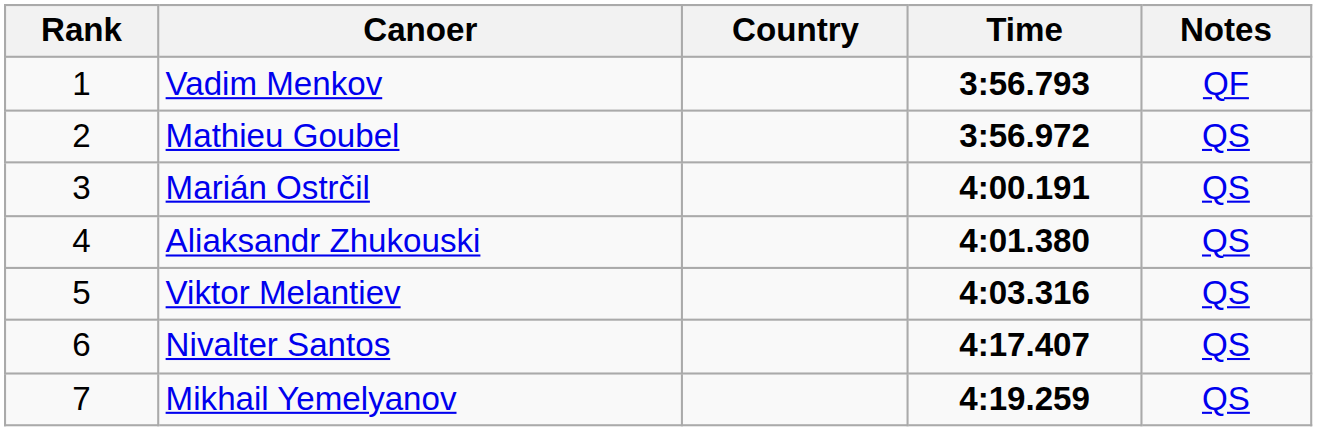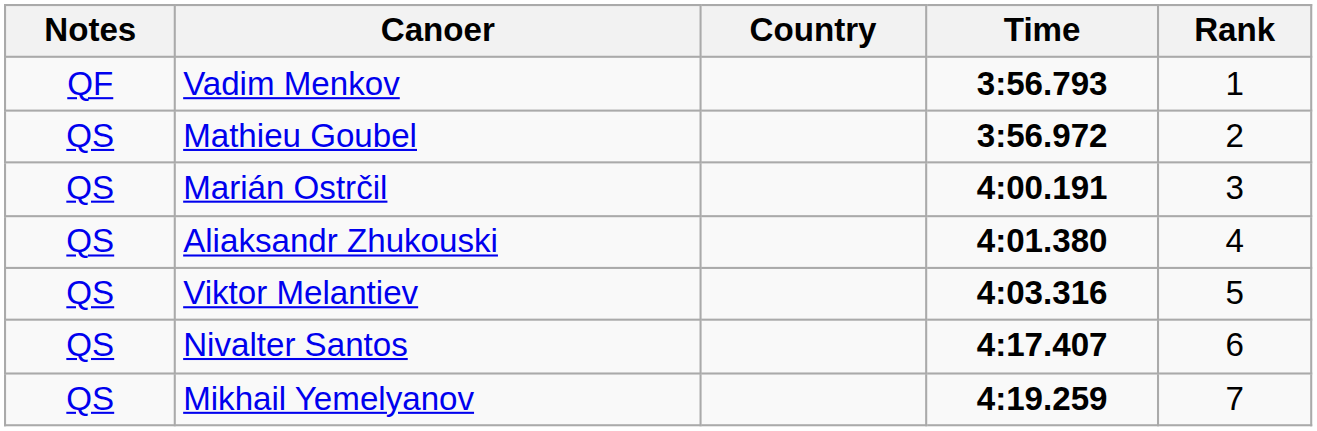 <table class="wikitable sortable" width=50% style="text-align:center">
 <tr>
-<th>Rank</th>
+<th>Notes</th>
 <th>Canoer</th>
 <th>Country</th>
 <th>Time</th>
-<th>Notes</th>
+<th>Rank</th>
 </tr>
 <tr>
-<td>1</td>
+<td><a href='#'>QF</a></td>
 <td align=left><a href='#'>Vadim Menkov</a></td>
 <td align=left></td>
 <td><strong>3:56.793</strong></td>
-<td><a href='#'>QF</a></td>
+<td>1</td>
 </tr>
 <tr>
-<td>2</td>
+<td><a href='#'>QS</a></td>
 <td align=left><a href='#'>Mathieu Goubel</a></td>
 <td align=left></td>
 <td><strong>3:56.972</strong></td>
-<td><a href='#'>QS</a></td>
+<td>2</td>
 </tr>
 <tr>
-<td>3</td>
+<td><a href='#'>QS</a></td>
 <td align=left><a href='#'>Marián Ostrčil</a></td>
 <td align=left></td>
 <td><strong>4:00.191</strong></td>
-<td><a href='#'>QS</a></td>
+<td>3</td>
 </tr>
 <tr>
-<td>4</td>
+<td><a href='#'>QS</a></td>
 <td align=left><a href='#'>Aliaksandr Zhukouski</a></td>
 <td align=left></td>
 <td><strong>4:01.380</strong></td>
-<td><a href='#'>QS</a></td>
+<td>4</td>
 </tr>
 <tr>
-<td>5</td>
+<td><a href='#'>QS</a></td>
 <td align=left><a href='#'>Viktor Melantiev</a></td>
 <td align=left></td>
 <td><strong>4:03.316</strong></td>
-<td><a href='#'>QS</a></td>
+<td>5</td>
 </tr>
 <tr>
-<td>6</td>
+<td><a href='#'>QS</a></td>
 <td align=left><a href='#'>Nivalter Santos</a></td>
 <td align=left></td>
 <td><strong>4:17.407</strong></td>
-<td><a href='#'>QS</a></td>
+<td>6</td>
 </tr>
 <tr>
-<td>7</td>
+<td><a href='#'>QS</a></td>
 <td align=left><a href='#'>Mikhail Yemelyanov</a></td>
 <td align=left></td>
 <td><strong>4:19.259</strong></td>
-<td><a href='#'>QS</a></td>
+<td>7</td>
 </tr>
 </table>
